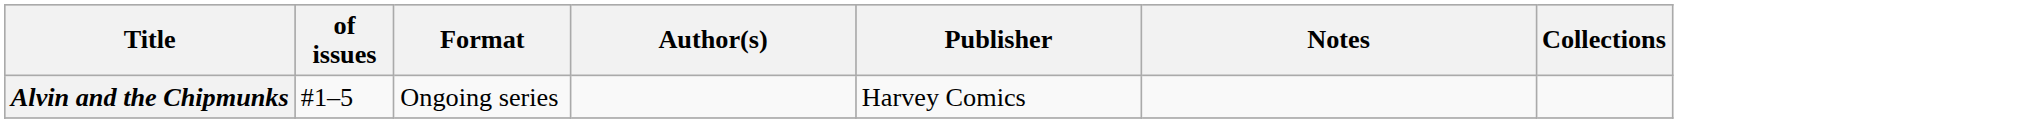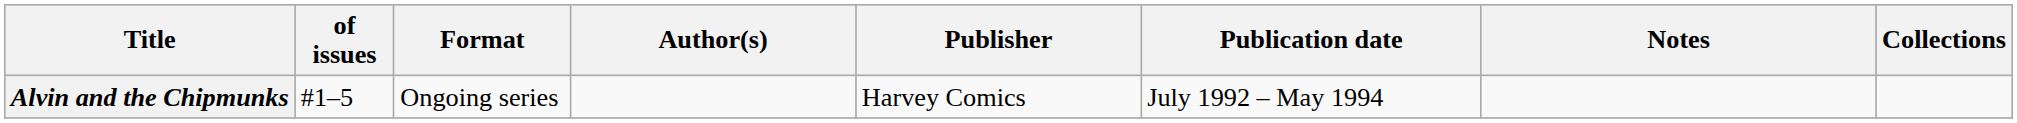 <table class="wikitable">
 <tr>
 <th>Title</th>
 <th style="width:40pt"> of issues</th>
 <th style="width:75pt">Format</th>
 <th style="width:125pt">Author(s)</th>
 <th style="width:125pt">Publisher</th>
+<th style="width:150pt">Publication date</th>
 <th style="width:175pt">Notes</th>
 <th>Collections</th>
 </tr>
 <tr>
 <th><em>Alvin and the Chipmunks</em></th>
 <td>#1–5</td>
 <td>Ongoing series</td>
 <td></td>
 <td>Harvey Comics</td>
+<td>July 1992 – May 1994</td>
 <td></td>
 <td></td>
 </tr>
 </table>
